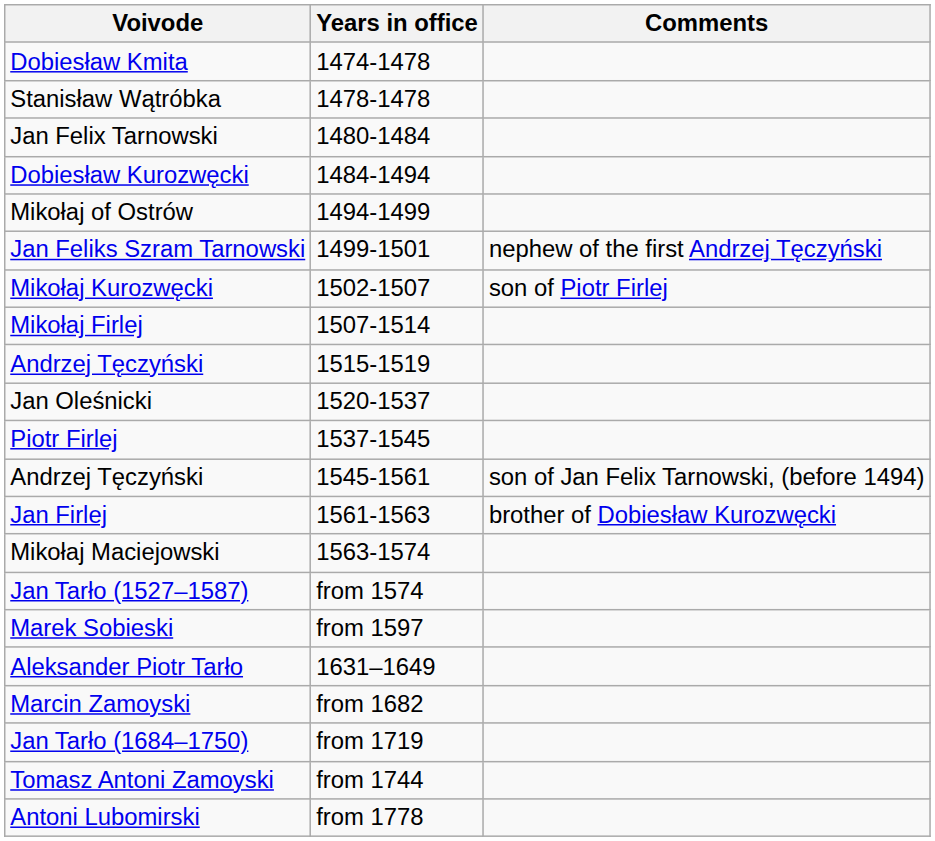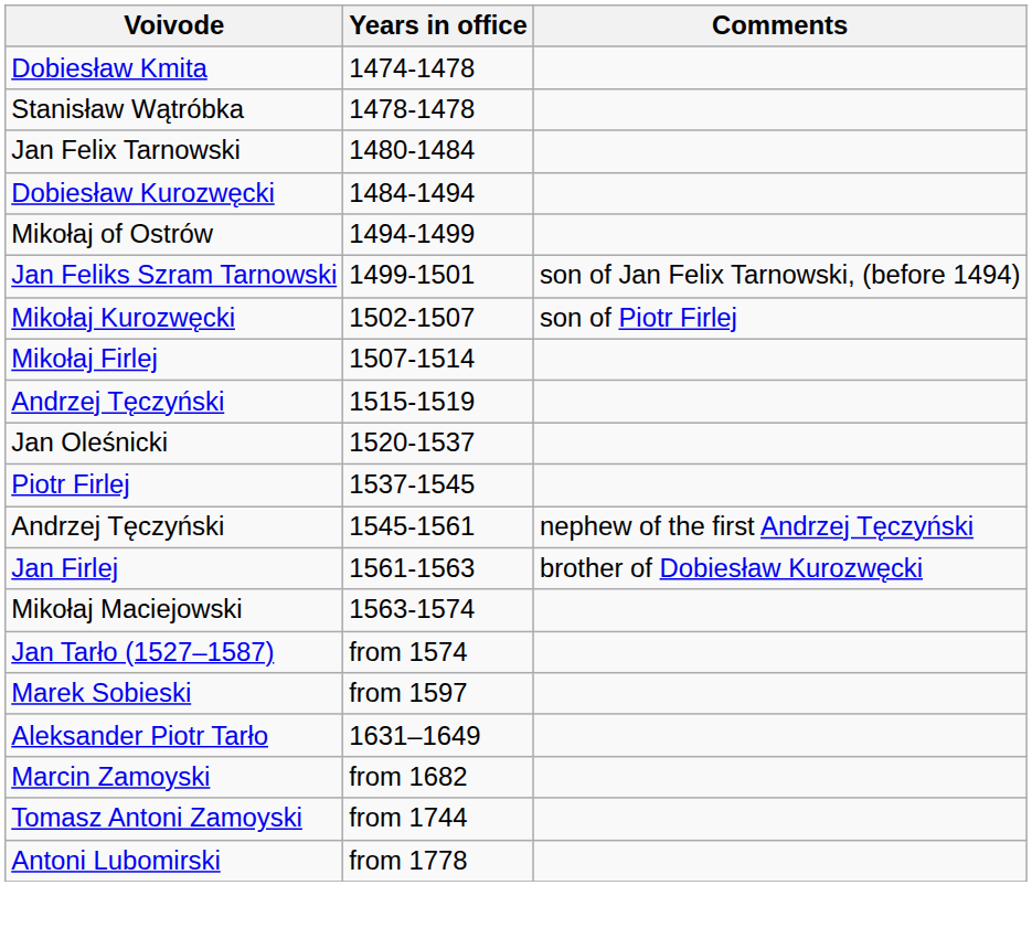 <table class="wikitable">
 <tr>
 <th>Voivode</th>
 <th>Years in office</th>
 <th>Comments</th>
 </tr>
 <tr>
 <td><a href='#'>Dobiesław Kmita</a></td>
 <td>1474-1478</td>
 <td></td>
 </tr>
 <tr>
 <td>Stanisław Wątróbka</td>
 <td>1478-1478</td>
 <td></td>
 </tr>
 <tr>
 <td>Jan Felix Tarnowski</td>
 <td>1480-1484</td>
 <td></td>
 </tr>
 <tr>
 <td><a href='#'>Dobiesław Kurozwęcki</a></td>
 <td>1484-1494</td>
 <td></td>
 </tr>
 <tr>
 <td>Mikołaj of Ostrów</td>
 <td>1494-1499</td>
 <td></td>
 </tr>
 <tr>
 <td><a href='#'>Jan Feliks Szram Tarnowski</a></td>
 <td>1499-1501</td>
-<td>nephew of the first <a href='#'>Andrzej Tęczyński</a></td>
+<td>son of Jan Felix Tarnowski, (before 1494)</td>
 </tr>
 <tr>
 <td><a href='#'>Mikołaj Kurozwęcki</a></td>
 <td>1502-1507</td>
 <td>son of <a href='#'>Piotr Firlej</a></td>
 </tr>
 <tr>
 <td><a href='#'>Mikołaj Firlej</a></td>
 <td>1507-1514</td>
 <td></td>
 </tr>
 <tr>
 <td><a href='#'>Andrzej Tęczyński</a></td>
 <td>1515-1519</td>
 <td></td>
 </tr>
 <tr>
 <td>Jan Oleśnicki</td>
 <td>1520-1537</td>
 <td></td>
 </tr>
 <tr>
 <td><a href='#'>Piotr Firlej</a></td>
 <td>1537-1545</td>
 <td></td>
 </tr>
 <tr>
 <td>Andrzej Tęczyński</td>
 <td>1545-1561</td>
-<td>son of Jan Felix Tarnowski, (before 1494)</td>
+<td>nephew of the first <a href='#'>Andrzej Tęczyński</a></td>
 </tr>
 <tr>
 <td><a href='#'>Jan Firlej</a></td>
 <td>1561-1563</td>
 <td>brother of <a href='#'>Dobiesław Kurozwęcki</a></td>
 </tr>
 <tr>
 <td>Mikołaj Maciejowski</td>
 <td>1563-1574</td>
 <td></td>
 </tr>
 <tr>
 <td><a href='#'>Jan Tarło (1527–1587)</a></td>
 <td>from 1574</td>
 <td></td>
 </tr>
 <tr>
 <td><a href='#'>Marek Sobieski</a></td>
 <td>from 1597</td>
 <td></td>
 </tr>
 <tr>
 <td><a href='#'>Aleksander Piotr Tarło</a></td>
 <td>1631–1649</td>
 <td></td>
 </tr>
 <tr>
 <td><a href='#'>Marcin Zamoyski</a></td>
 <td>from 1682</td>
 <td></td>
 </tr>
 <tr>
-<td><a href='#'>Jan Tarło (1684–1750)</a></td>
-<td>from 1719</td>
-<td></td>
-</tr>
-<tr>
 <td><a href='#'>Tomasz Antoni Zamoyski</a></td>
 <td>from 1744</td>
 <td></td>
 </tr>
 <tr>
 <td><a href='#'>Antoni Lubomirski</a></td>
 <td>from 1778</td>
 <td></td>
 </tr>
 </table>
